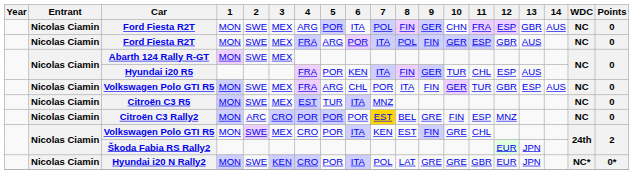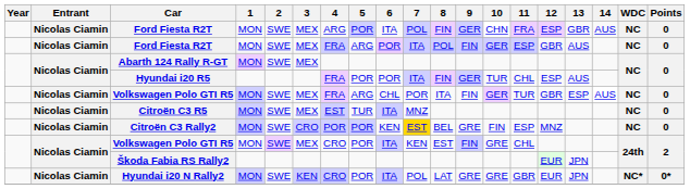 <table class="wikitable" style="text-align:center; font-size:90%">
 <tr>
 <th>Year</th>
 <th>Entrant</th>
 <th>Car</th>
 <th>1</th>
 <th>2</th>
 <th>3</th>
 <th>4</th>
 <th>5</th>
 <th>6</th>
 <th>7</th>
 <th>8</th>
 <th>9</th>
 <th>10</th>
 <th>11</th>
 <th>12</th>
 <th>13</th>
 <th>14</th>
 <th>WDC</th>
 <th>Points</th>
 </tr>
 <tr>
 <td></td>
 <th>Nicolas Ciamin</th>
 <th><a href='#'>Ford Fiesta R2T</a></th>
 <td><a href='#'>MON</a></td>
 <td><a href='#'>SWE</a></td>
 <td><a href='#'>MEX</a></td>
 <td><a href='#'>ARG</a></td>
 <td style="background:#CFCFFF"><a href='#'>POR</a><br></td>
 <td><a href='#'>ITA</a></td>
 <td style="background:#CFCFFF"><a href='#'>POL</a><br></td>
 <td style="background:#EFCFFF"><a href='#'>FIN</a><br></td>
 <td style="background:#CFCFFF"><a href='#'>GER</a><br></td>
 <td style="background:#FFFFFF"><a href='#'>CHN</a><br></td>
 <td style="background:#EFCFFF"><a href='#'>FRA</a><br></td>
 <td style="background:#EFCFFF"><a href='#'>ESP</a><br></td>
 <td><a href='#'>GBR</a></td>
 <td><a href='#'>AUS</a></td>
 <th>NC</th>
 <th>0</th>
 </tr>
 <tr>
 <td></td>
 <th>Nicolas Ciamin</th>
 <th><a href='#'>Ford Fiesta R2T</a></th>
 <td><a href='#'>MON</a></td>
 <td><a href='#'>SWE</a></td>
 <td><a href='#'>MEX</a></td>
 <td style="background:#CFCFFF"><a href='#'>FRA</a><br></td>
 <td><a href='#'>ARG</a></td>
 <td style="background:#EFCFFF"><a href='#'>POR</a><br></td>
 <td style="background:#CFCFFF"><a href='#'>ITA</a><br></td>
 <td style="background:#CFCFFF"><a href='#'>POL</a><br></td>
 <td style="background:#CFCFFF"><a href='#'>FIN</a><br></td>
 <td style="background:#CFCFFF"><a href='#'>GER</a><br></td>
 <td style="background:#CFCFFF"><a href='#'>ESP</a><br></td>
 <td><a href='#'>GBR</a></td>
 <td><a href='#'>AUS</a></td>
 <td></td>
 <th>NC</th>
 <th>0</th>
 </tr>
 <tr>
 <td rowspan="2"></td>
 <th rowspan="2">Nicolas Ciamin</th>
 <th><a href='#'>Abarth 124 Rally R-GT</a></th>
 <td style="background:#EFCFFF"><a href='#'>MON</a><br></td>
 <td><a href='#'>SWE</a></td>
 <td><a href='#'>MEX</a></td>
 <td></td>
 <td></td>
 <td></td>
 <td></td>
 <td></td>
 <td></td>
 <td></td>
 <td></td>
 <td></td>
 <td></td>
 <td></td>
 <th rowspan="2">NC</th>
 <th rowspan="2">0</th>
 </tr>
 <tr>
 <th><a href='#'>Hyundai i20 R5</a></th>
 <td></td>
 <td></td>
 <td></td>
 <td style="background:#EFCFFF"><a href='#'>FRA</a><br></td>
 <td><a href='#'>POR</a></td>
-<td><a href='#'>KEN</a></td>
+<td><a href='#'>POR</a></td>
 <td style="background:#CFCFFF"><a href='#'>ITA</a><br></td>
 <td style="background:#EFCFFF"><a href='#'>FIN</a><br></td>
 <td style="background:#CFCFFF"><a href='#'>GER</a><br></td>
 <td><a href='#'>TUR</a></td>
 <td><a href='#'>CHL</a></td>
 <td><a href='#'>ESP</a></td>
 <td><a href='#'>AUS</a></td>
 <td></td>
 </tr>
 <tr>
 <td></td>
 <th>Nicolas Ciamin</th>
 <th><a href='#'>Volkswagen Polo GTI R5</a></th>
 <td style="background:#CFCFFF"><a href='#'>MON</a><br></td>
 <td><a href='#'>SWE</a></td>
 <td><a href='#'>MEX</a></td>
 <td style="background:#EFCFFF"><a href='#'>FRA</a><br></td>
 <td><a href='#'>ARG</a></td>
 <td><a href='#'>CHL</a></td>
 <td><a href='#'>POR</a></td>
 <td><a href='#'>ITA</a></td>
 <td><a href='#'>FIN</a></td>
 <td style="background:#EFCFFF"><a href='#'>GER</a><br></td>
 <td><a href='#'>TUR</a></td>
 <td><a href='#'>GBR</a></td>
 <td><a href='#'>ESP</a></td>
 <td style="background:#FFFFFF"><a href='#'>AUS</a><br></td>
 <th>NC</th>
 <th>0</th>
 </tr>
 <tr>
 <td></td>
 <th>Nicolas Ciamin</th>
 <th><a href='#'>Citroën C3 R5</a></th>
 <td style="background:#CFCFFF"><a href='#'>MON</a><br></td>
 <td><a href='#'>SWE</a></td>
 <td><a href='#'>MEX</a></td>
 <td style="background:#CFCFFF"><a href='#'>EST</a><br></td>
 <td><a href='#'>TUR</a></td>
 <td style="background:#CFCFFF"><a href='#'>ITA</a><br></td>
 <td><a href='#'>MNZ</a></td>
 <td></td>
 <td></td>
 <td></td>
 <td></td>
 <td></td>
 <td></td>
 <td></td>
 <th>NC</th>
 <th>0</th>
 </tr>
 <tr>
 <td></td>
 <th>Nicolas Ciamin</th>
 <th><a href='#'>Citroën C3 Rally2</a></th>
 <td style="background:#CFCFFF"><a href='#'>MON</a><br></td>
-<td><a href='#'>ARC</a></td>
+<td><a href='#'>SWE</a></td>
 <td style="background:#CFCFFF"><a href='#'>CRO</a><br></td>
 <td style="background:#CFCFFF"><a href='#'>POR</a><br></td>
 <td style="background:#CFCFFF"><a href='#'>POR</a><br></td>
-<td><a href='#'>POR</a></td>
+<td><a href='#'>KEN</a></td>
 <td style="background: gold;"><a href='#'>EST</a></td>
 <td><a href='#'>BEL</a></td>
 <td><a href='#'>GRE</a></td>
 <td><a href='#'>FIN</a></td>
 <td><a href='#'>ESP</a></td>
 <td><a href='#'>MNZ</a></td>
 <td></td>
 <td></td>
 <th>NC</th>
 <th>0</th>
 </tr>
 <tr>
 <td rowspan="2"></td>
 <th rowspan="2">Nicolas Ciamin</th>
 <th><a href='#'>Volkswagen Polo GTI R5</a></th>
 <td><a href='#'>MON</a></td>
 <td style="background:#EFCFFF"><a href='#'>SWE</a><br></td>
 <td><a href='#'>MEX</a></td>
 <td><a href='#'>CRO</a></td>
 <td><a href='#'>POR</a></td>
 <td style="background:#CFCFFF"><a href='#'>ITA</a><br></td>
 <td><a href='#'>KEN</a></td>
 <td><a href='#'>EST</a></td>
 <td style="background:#CFCFFF"><a href='#'>FIN</a><br></td>
 <td><a href='#'>GRE</a></td>
 <td><a href='#'>CHL</a></td>
 <td></td>
 <td></td>
 <td></td>
 <th rowspan="2">24th</th>
 <th rowspan="2">2</th>
 </tr>
 <tr>
 <th><a href='#'>Škoda Fabia RS Rally2</a></th>
 <td></td>
 <td></td>
 <td></td>
 <td></td>
 <td></td>
 <td></td>
 <td></td>
 <td></td>
 <td></td>
 <td></td>
 <td></td>
 <td style="background:#DFFFDF;"><a href='#'>EUR</a><br></td>
 <td><a href='#'>JPN</a></td>
 <td></td>
 </tr>
 <tr>
 <td></td>
 <th>Nicolas Ciamin</th>
 <th><a href='#'>Hyundai i20 N Rally2</a></th>
 <td style="background:#CFCFFF"><a href='#'>MON</a><br></td>
 <td><a href='#'>SWE</a></td>
 <td style="background:#CFCFFF"><a href='#'>KEN</a><br></td>
 <td style="background:#CFCFFF"><a href='#'>CRO</a><br></td>
 <td><a href='#'>POR</a></td>
 <td style="background:#CFCFFF"><a href='#'>ITA</a><br></td>
 <td><a href='#'>POL</a></td>
 <td><a href='#'>LAT</a></td>
 <td><a href='#'>GRE</a></td>
 <td><a href='#'>GRE</a></td>
 <td><a href='#'>GBR</a></td>
 <td><a href='#'>EUR</a></td>
 <td><a href='#'>JPN</a></td>
 <td></td>
 <th>NC*</th>
 <th>0*</th>
 </tr>
 <tr>
 </tr>
 </table>
